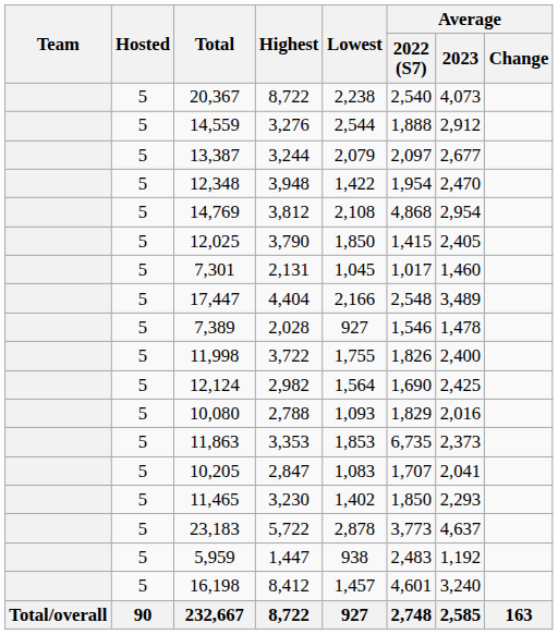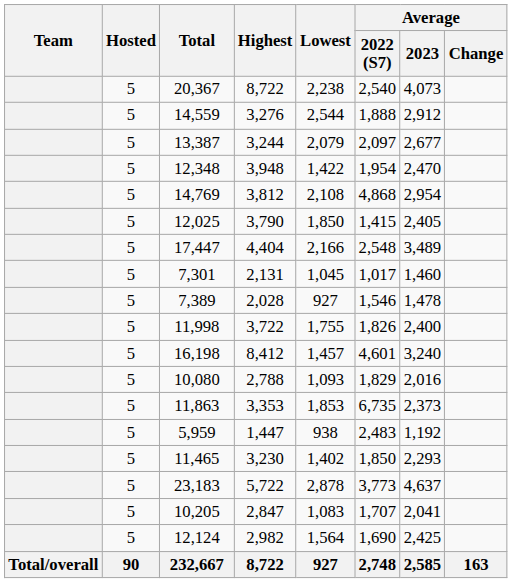 <table class="wikitable plainrowheaders sortable" style=text-align:center>
 <tr>
 <th rowspan=2>Team</th>
 <th rowspan=2 class=unsortable>Hosted</th>
 <th rowspan=2 style=width:4em>Total</th>
 <th rowspan=2>Highest</th>
 <th rowspan=2>Lowest</th>
 <th colspan=3>Average</th>
 </tr>
 <tr>
 <th>2022<br>(S7)</th>
 <th>2023</th>
 <th>Change</th>
 </tr>
 <tr>
 <th scope=row></th>
 <td>5</td>
 <td>20,367</td>
 <td>8,722</td>
 <td>2,238</td>
 <td>2,540</td>
 <td>4,073</td>
 <td></td>
 </tr>
 <tr>
 <th scope=row></th>
 <td>5</td>
 <td>14,559</td>
 <td>3,276</td>
 <td>2,544</td>
 <td>1,888</td>
 <td>2,912</td>
 <td></td>
 </tr>
 <tr>
 <th scope=row></th>
 <td>5</td>
 <td>13,387</td>
 <td>3,244</td>
 <td>2,079</td>
 <td>2,097</td>
 <td>2,677</td>
 <td></td>
 </tr>
 <tr>
 <th scope=row></th>
 <td>5</td>
 <td>12,348</td>
 <td>3,948</td>
 <td>1,422</td>
 <td>1,954</td>
 <td>2,470</td>
 <td></td>
 </tr>
 <tr>
 <th scope=row></th>
 <td>5</td>
 <td>14,769</td>
 <td>3,812</td>
 <td>2,108</td>
 <td>4,868</td>
 <td>2,954</td>
 <td></td>
 </tr>
 <tr>
 <th scope=row></th>
 <td>5</td>
 <td>12,025</td>
 <td>3,790</td>
 <td>1,850</td>
 <td>1,415</td>
 <td>2,405</td>
 <td></td>
 </tr>
 <tr>
 <th scope=row></th>
 <td>5</td>
+<td>17,447</td>
+<td>4,404</td>
+<td>2,166</td>
+<td>2,548</td>
+<td>3,489</td>
+<td></td>
+</tr>
+<tr>
+<th scope=row></th>
+<td>5</td>
 <td>7,301</td>
 <td>2,131</td>
 <td>1,045</td>
 <td>1,017</td>
 <td>1,460</td>
-<td></td>
-</tr>
-<tr>
-<th scope=row></th>
-<td>5</td>
-<td>17,447</td>
-<td>4,404</td>
-<td>2,166</td>
-<td>2,548</td>
-<td>3,489</td>
 <td></td>
 </tr>
 <tr>
 <th scope=row></th>
 <td>5</td>
 <td>7,389</td>
 <td>2,028</td>
 <td>927</td>
 <td>1,546</td>
 <td>1,478</td>
 <td></td>
 </tr>
 <tr>
 <th scope=row></th>
 <td>5</td>
 <td>11,998</td>
 <td>3,722</td>
 <td>1,755</td>
 <td>1,826</td>
 <td>2,400</td>
 <td></td>
 </tr>
 <tr>
 <th scope=row></th>
 <td>5</td>
-<td>12,124</td>
-<td>2,982</td>
-<td>1,564</td>
-<td>1,690</td>
-<td>2,425</td>
+<td>16,198</td>
+<td>8,412</td>
+<td>1,457</td>
+<td>4,601</td>
+<td>3,240</td>
 <td></td>
 </tr>
 <tr>
 <th scope=row></th>
 <td>5</td>
 <td>10,080</td>
 <td>2,788</td>
 <td>1,093</td>
 <td>1,829</td>
 <td>2,016</td>
 <td></td>
 </tr>
 <tr>
 <th scope=row></th>
 <td>5</td>
 <td>11,863</td>
 <td>3,353</td>
 <td>1,853</td>
 <td>6,735</td>
 <td>2,373</td>
 <td></td>
 </tr>
 <tr>
 <th scope=row></th>
 <td>5</td>
-<td>10,205</td>
-<td>2,847</td>
-<td>1,083</td>
-<td>1,707</td>
-<td>2,041</td>
+<td>5,959</td>
+<td>1,447</td>
+<td>938</td>
+<td>2,483</td>
+<td>1,192</td>
 <td></td>
 </tr>
 <tr>
 <th scope=row></th>
 <td>5</td>
 <td>11,465</td>
 <td>3,230</td>
 <td>1,402</td>
 <td>1,850</td>
 <td>2,293</td>
 <td></td>
 </tr>
 <tr>
 <th scope=row></th>
 <td>5</td>
 <td>23,183</td>
 <td>5,722</td>
 <td>2,878</td>
 <td>3,773</td>
 <td>4,637</td>
 <td></td>
 </tr>
 <tr>
 <th scope=row></th>
 <td>5</td>
-<td>5,959</td>
-<td>1,447</td>
-<td>938</td>
-<td>2,483</td>
-<td>1,192</td>
+<td>10,205</td>
+<td>2,847</td>
+<td>1,083</td>
+<td>1,707</td>
+<td>2,041</td>
 <td></td>
 </tr>
 <tr>
 <th scope=row></th>
 <td>5</td>
-<td>16,198</td>
-<td>8,412</td>
-<td>1,457</td>
-<td>4,601</td>
-<td>3,240</td>
+<td>12,124</td>
+<td>2,982</td>
+<td>1,564</td>
+<td>1,690</td>
+<td>2,425</td>
 <td></td>
 </tr>
 <tr class=sortbottom>
 <th>Total/overall</th>
 <th>90</th>
 <th>232,667</th>
 <th>8,722</th>
 <th>927</th>
 <th>2,748</th>
 <th>2,585</th>
 <th> 163</th>
 </tr>
 </table>
